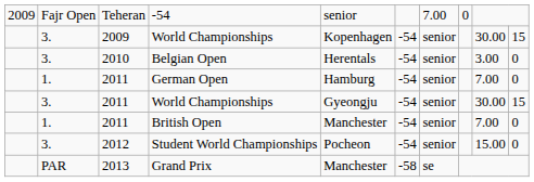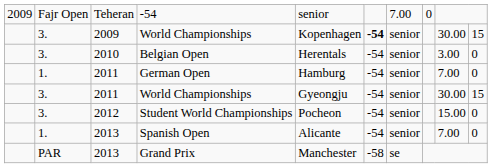 <table class="wikitable">
 <tr>
 <td>2009</td>
 <td>Fajr Open</td>
 <td>Teheran</td>
 <td>-54</td>
 <td>senior</td>
 <td></td>
 <td>7.00</td>
 <td>0</td>
 </tr>
 <tr>
 <td></td>
 <td>3.</td>
 <td>2009</td>
 <td>World Championships</td>
 <td>Kopenhagen</td>
-<td>-54</td>
+<td><strong>-54</strong></td>
 <td>senior</td>
 <td></td>
 <td>30.00</td>
 <td>15</td>
 </tr>
 <tr>
 <td></td>
 <td>3.</td>
 <td>2010</td>
 <td>Belgian Open</td>
 <td>Herentals</td>
 <td>-54</td>
 <td>senior</td>
 <td></td>
 <td>3.00</td>
 <td>0</td>
 </tr>
 <tr>
 <td></td>
 <td>1.</td>
 <td>2011</td>
 <td>German Open</td>
 <td>Hamburg</td>
 <td>-54</td>
 <td>senior</td>
 <td></td>
 <td>7.00</td>
 <td>0</td>
 </tr>
 <tr>
 <td></td>
 <td>3.</td>
 <td>2011</td>
 <td>World Championships</td>
 <td>Gyeongju</td>
 <td>-54</td>
 <td>senior</td>
 <td></td>
 <td>30.00</td>
 <td>15</td>
 </tr>
 <tr>
 <td></td>
-<td>1.</td>
-<td>2011</td>
-<td>British Open</td>
-<td>Manchester</td>
-<td>-54</td>
-<td>senior</td>
-<td></td>
-<td>7.00</td>
-<td>0</td>
-</tr>
-<tr>
-<td></td>
 <td>3.</td>
 <td>2012</td>
 <td>Student World Championships</td>
 <td>Pocheon</td>
 <td>-54</td>
 <td>senior</td>
 <td></td>
 <td>15.00</td>
 <td>0</td>
 </tr>
 <tr>
 <td></td>
+<td>1.</td>
+<td>2013</td>
+<td>Spanish Open</td>
+<td>Alicante</td>
+<td>-54</td>
+<td>senior</td>
+<td></td>
+<td>7.00</td>
+<td>0</td>
+</tr>
+<tr>
+<td></td>
 <td>PAR</td>
 <td>2013</td>
 <td>Grand Prix</td>
 <td>Manchester</td>
 <td>-58</td>
 <td>se</td>
 </tr>
 </table>
